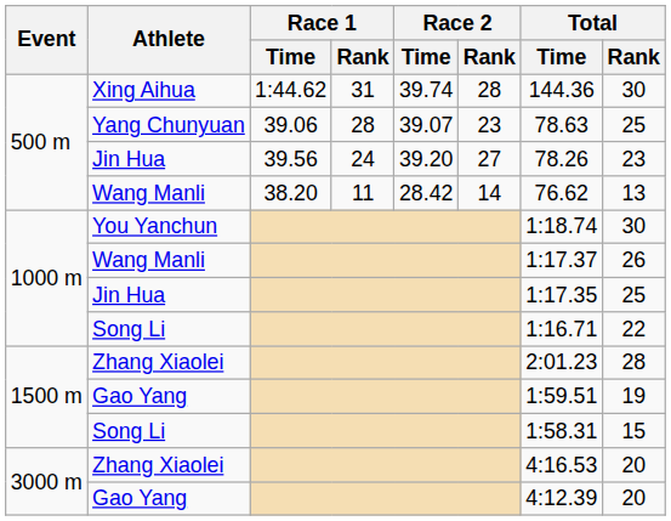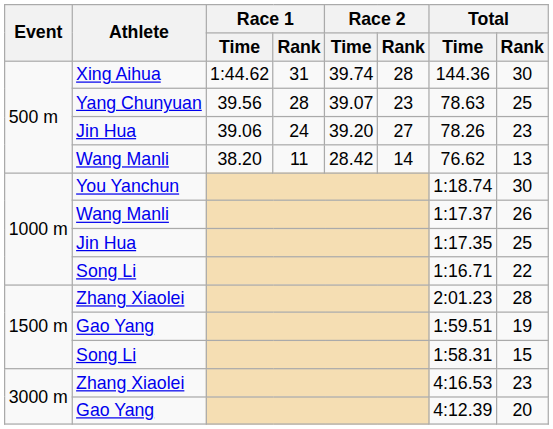 <table class="wikitable" border="1" style="font-size:90%">
 <tr>
 <th rowspan=2>Event</th>
 <th rowspan=2>Athlete</th>
 <th colspan=2>Race 1</th>
 <th colspan=2>Race 2</th>
 <th colspan=2>Total</th>
 </tr>
 <tr>
 <th>Time</th>
 <th>Rank</th>
 <th>Time</th>
 <th>Rank</th>
 <th>Time</th>
 <th>Rank</th>
 </tr>
 <tr>
 <td rowspan=4>500 m</td>
 <td><a href='#'>Xing Aihua</a></td>
 <td align=center>1:44.62</td>
 <td align=center>31</td>
 <td align=center>39.74</td>
 <td align=center>28</td>
 <td align=center>144.36</td>
 <td align=center>30</td>
 </tr>
 <tr>
 <td><a href='#'>Yang Chunyuan</a></td>
-<td align=center>39.06</td>
+<td align=center>39.56</td>
 <td align=center>28</td>
 <td align=center>39.07</td>
 <td align=center>23</td>
 <td align=center>78.63</td>
 <td align=center>25</td>
 </tr>
 <tr>
 <td><a href='#'>Jin Hua</a></td>
-<td align=center>39.56</td>
+<td align=center>39.06</td>
 <td align=center>24</td>
 <td align=center>39.20</td>
 <td align=center>27</td>
 <td align=center>78.26</td>
 <td align=center>23</td>
 </tr>
 <tr>
 <td><a href='#'>Wang Manli</a></td>
 <td align=center>38.20</td>
 <td align=center>11</td>
 <td align=center>28.42</td>
 <td align=center>14</td>
 <td align=center>76.62</td>
 <td align=center>13</td>
 </tr>
 <tr>
 <td rowspan=4>1000 m</td>
 <td><a href='#'>You Yanchun</a></td>
 <td colspan="4" bgcolor="wheat"></td>
 <td align=center>1:18.74</td>
 <td align=center>30</td>
 </tr>
 <tr>
 <td><a href='#'>Wang Manli</a></td>
 <td colspan="4" bgcolor="wheat"></td>
 <td align=center>1:17.37</td>
 <td align=center>26</td>
 </tr>
 <tr>
 <td><a href='#'>Jin Hua</a></td>
 <td colspan="4" bgcolor="wheat"></td>
 <td align=center>1:17.35</td>
 <td align=center>25</td>
 </tr>
 <tr>
 <td><a href='#'>Song Li</a></td>
 <td colspan="4" bgcolor="wheat"></td>
 <td align=center>1:16.71</td>
 <td align=center>22</td>
 </tr>
 <tr>
 <td rowspan=3>1500 m</td>
 <td><a href='#'>Zhang Xiaolei</a></td>
 <td colspan="4" bgcolor="wheat"></td>
 <td align=center>2:01.23</td>
 <td align=center>28</td>
 </tr>
 <tr>
 <td><a href='#'>Gao Yang</a></td>
 <td colspan="4" bgcolor="wheat"></td>
 <td align=center>1:59.51</td>
 <td align=center>19</td>
 </tr>
 <tr>
 <td><a href='#'>Song Li</a></td>
 <td colspan="4" bgcolor="wheat"></td>
 <td align=center>1:58.31</td>
 <td align=center>15</td>
 </tr>
 <tr>
 <td rowspan=2>3000 m</td>
 <td><a href='#'>Zhang Xiaolei</a></td>
 <td colspan="4" bgcolor="wheat"></td>
 <td align=center>4:16.53</td>
-<td align=center>20</td>
+<td align=center>23</td>
 </tr>
 <tr>
 <td><a href='#'>Gao Yang</a></td>
 <td colspan="4" bgcolor="wheat"></td>
 <td align=center>4:12.39</td>
 <td align=center>20</td>
 </tr>
 </table>
